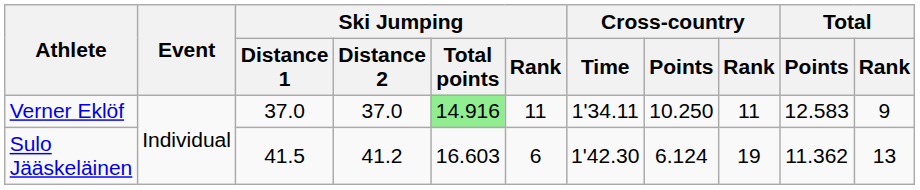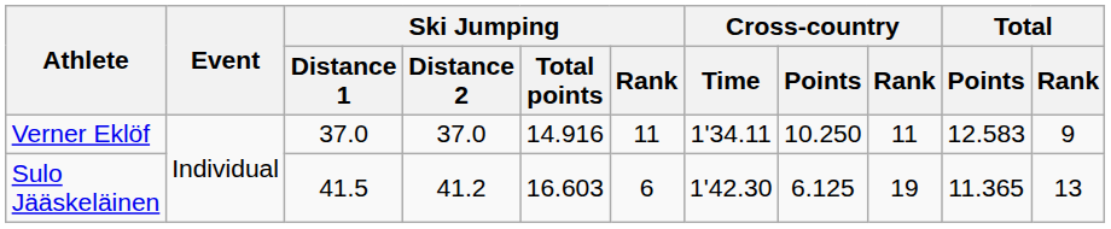 <table class="wikitable" style="font-size:90%">
 <tr>
 <th rowspan="2">Athlete</th>
 <th rowspan="2">Event</th>
 <th colspan="4">Ski Jumping</th>
 <th colspan="3">Cross-country</th>
 <th colspan="2">Total</th>
 </tr>
 <tr>
 <th>Distance 1</th>
 <th>Distance 2</th>
 <th>Total points</th>
 <th>Rank</th>
 <th>Time</th>
 <th>Points</th>
 <th>Rank</th>
 <th>Points</th>
 <th>Rank</th>
 </tr>
 <tr>
 <td><a href='#'>Verner Eklöf</a></td>
 <td rowspan="2">Individual</td>
 <td align="center">37.0</td>
 <td align="center">37.0</td>
-<td align="center" style="background: lightgreen;">14.916</td>
+<td align="center">14.916</td>
 <td align="center">11</td>
 <td align="center">1'34.11</td>
 <td align="center">10.250</td>
 <td align="center">11</td>
 <td align="center">12.583</td>
 <td align="center">9</td>
 </tr>
 <tr>
 <td><a href='#'>Sulo Jääskeläinen</a></td>
 <td align="center">41.5</td>
 <td align="center">41.2</td>
 <td align="center">16.603</td>
 <td align="center">6</td>
 <td align="center">1'42.30</td>
-<td align="center">6.124</td>
+<td align="center">6.125</td>
 <td align="center">19</td>
-<td align="center">11.362</td>
+<td align="center">11.365</td>
 <td align="center">13</td>
 </tr>
 </table>
